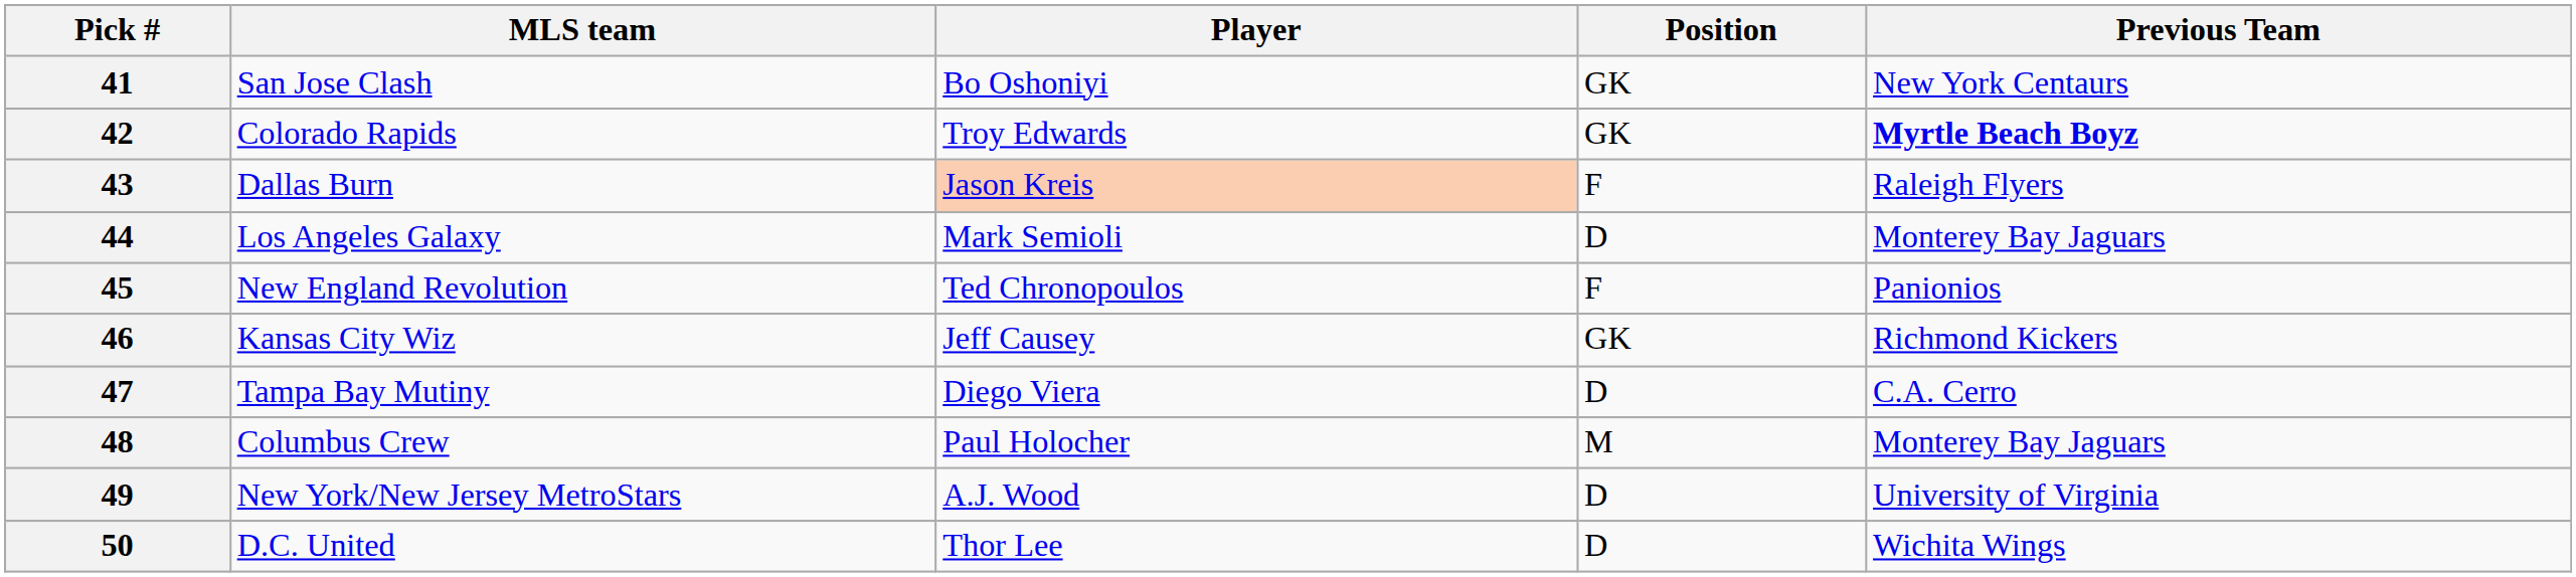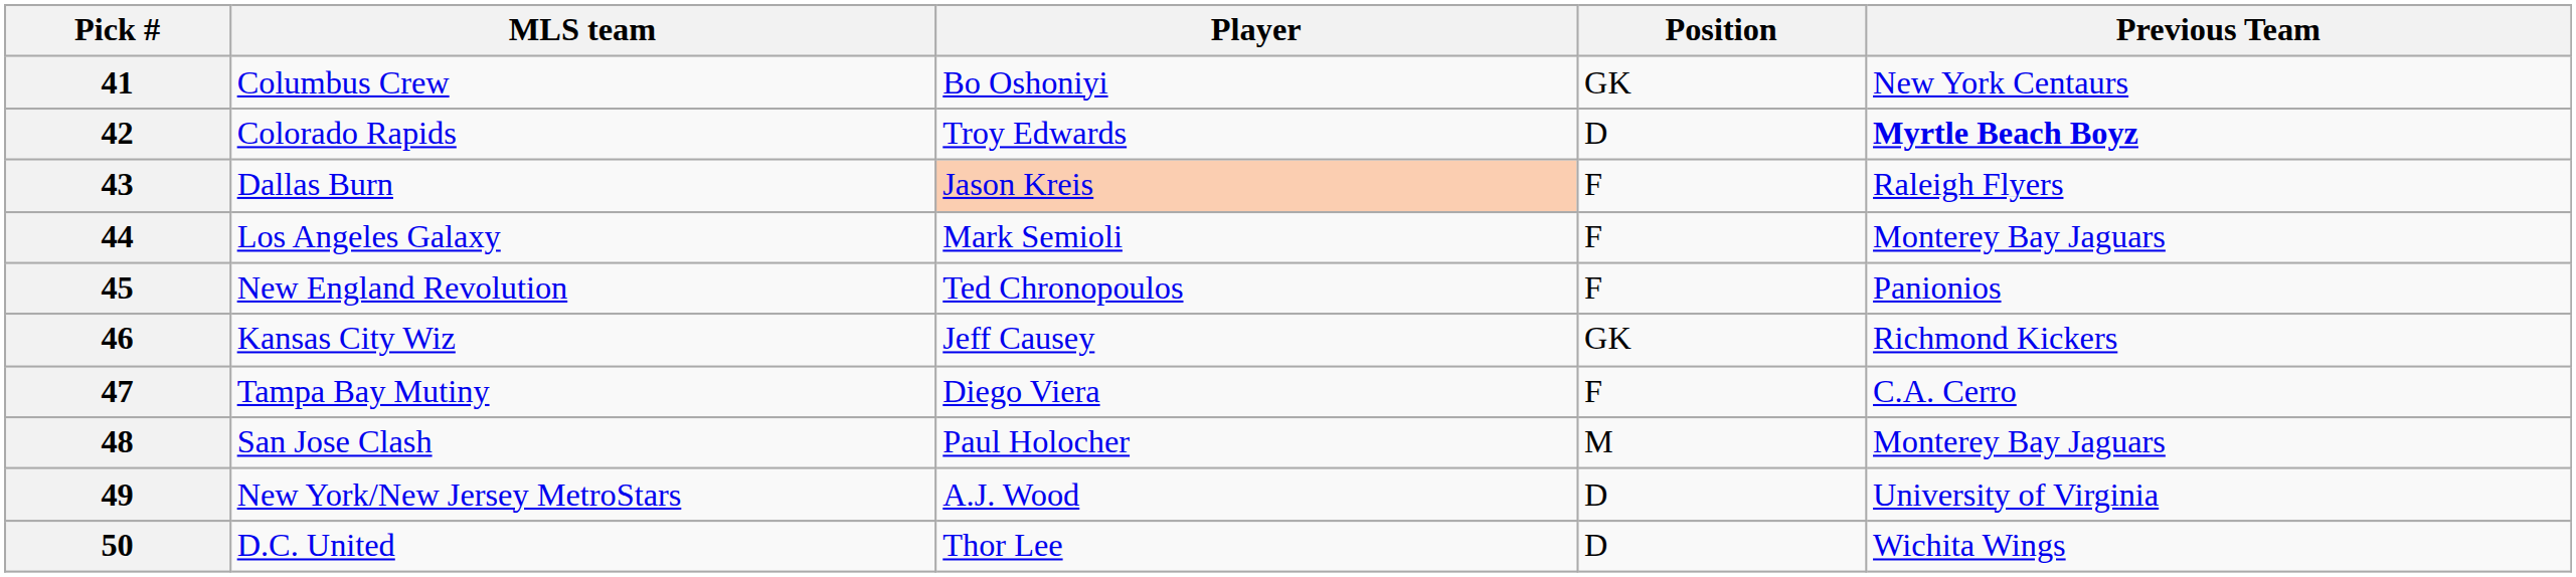 <table class="wikitable sortable" style="width:100%">
 <tr>
 <th width=7%>Pick #</th>
 <th width=22%>MLS team</th>
 <th width=20%>Player</th>
 <th width=9%>Position</th>
 <th width=22%>Previous Team</th>
 </tr>
 <tr>
 <th>41</th>
-<td><a href='#'>San Jose Clash</a></td>
+<td><a href='#'>Columbus Crew</a></td>
 <td><a href='#'>Bo Oshoniyi</a></td>
 <td>GK</td>
 <td><a href='#'>New York Centaurs</a></td>
 </tr>
 <tr>
 <th>42</th>
 <td><a href='#'>Colorado Rapids</a></td>
 <td><a href='#'>Troy Edwards</a></td>
-<td>GK</td>
+<td>D</td>
 <td><strong><a href='#'>Myrtle Beach Boyz</a></strong></td>
 </tr>
 <tr>
 <th>43</th>
 <td><a href='#'>Dallas Burn</a></td>
 <td bgcolor="#FBCEB1"><a href='#'>Jason Kreis</a></td>
 <td>F</td>
 <td><a href='#'>Raleigh Flyers</a></td>
 </tr>
 <tr>
 <th>44</th>
 <td><a href='#'>Los Angeles Galaxy</a></td>
 <td><a href='#'>Mark Semioli</a></td>
-<td>D</td>
+<td>F</td>
 <td><a href='#'>Monterey Bay Jaguars</a></td>
 </tr>
 <tr>
 <th>45</th>
 <td><a href='#'>New England Revolution</a></td>
 <td><a href='#'>Ted Chronopoulos</a></td>
 <td>F</td>
 <td><a href='#'>Panionios</a></td>
 </tr>
 <tr>
 <th>46</th>
 <td><a href='#'>Kansas City Wiz</a></td>
 <td><a href='#'>Jeff Causey</a></td>
 <td>GK</td>
 <td><a href='#'>Richmond Kickers</a></td>
 </tr>
 <tr>
 <th>47</th>
 <td><a href='#'>Tampa Bay Mutiny</a></td>
 <td><a href='#'>Diego Viera</a></td>
-<td>D</td>
+<td>F</td>
 <td><a href='#'>C.A. Cerro</a></td>
 </tr>
 <tr>
 <th>48</th>
-<td><a href='#'>Columbus Crew</a></td>
+<td><a href='#'>San Jose Clash</a></td>
 <td><a href='#'>Paul Holocher</a></td>
 <td>M</td>
 <td><a href='#'>Monterey Bay Jaguars</a></td>
 </tr>
 <tr>
 <th>49</th>
 <td><a href='#'>New York/New Jersey MetroStars</a></td>
 <td><a href='#'>A.J. Wood</a></td>
 <td>D</td>
 <td><a href='#'>University of Virginia</a></td>
 </tr>
 <tr>
 <th>50</th>
 <td><a href='#'>D.C. United</a></td>
 <td><a href='#'>Thor Lee</a></td>
 <td>D</td>
 <td><a href='#'>Wichita Wings</a></td>
 </tr>
 </table>
